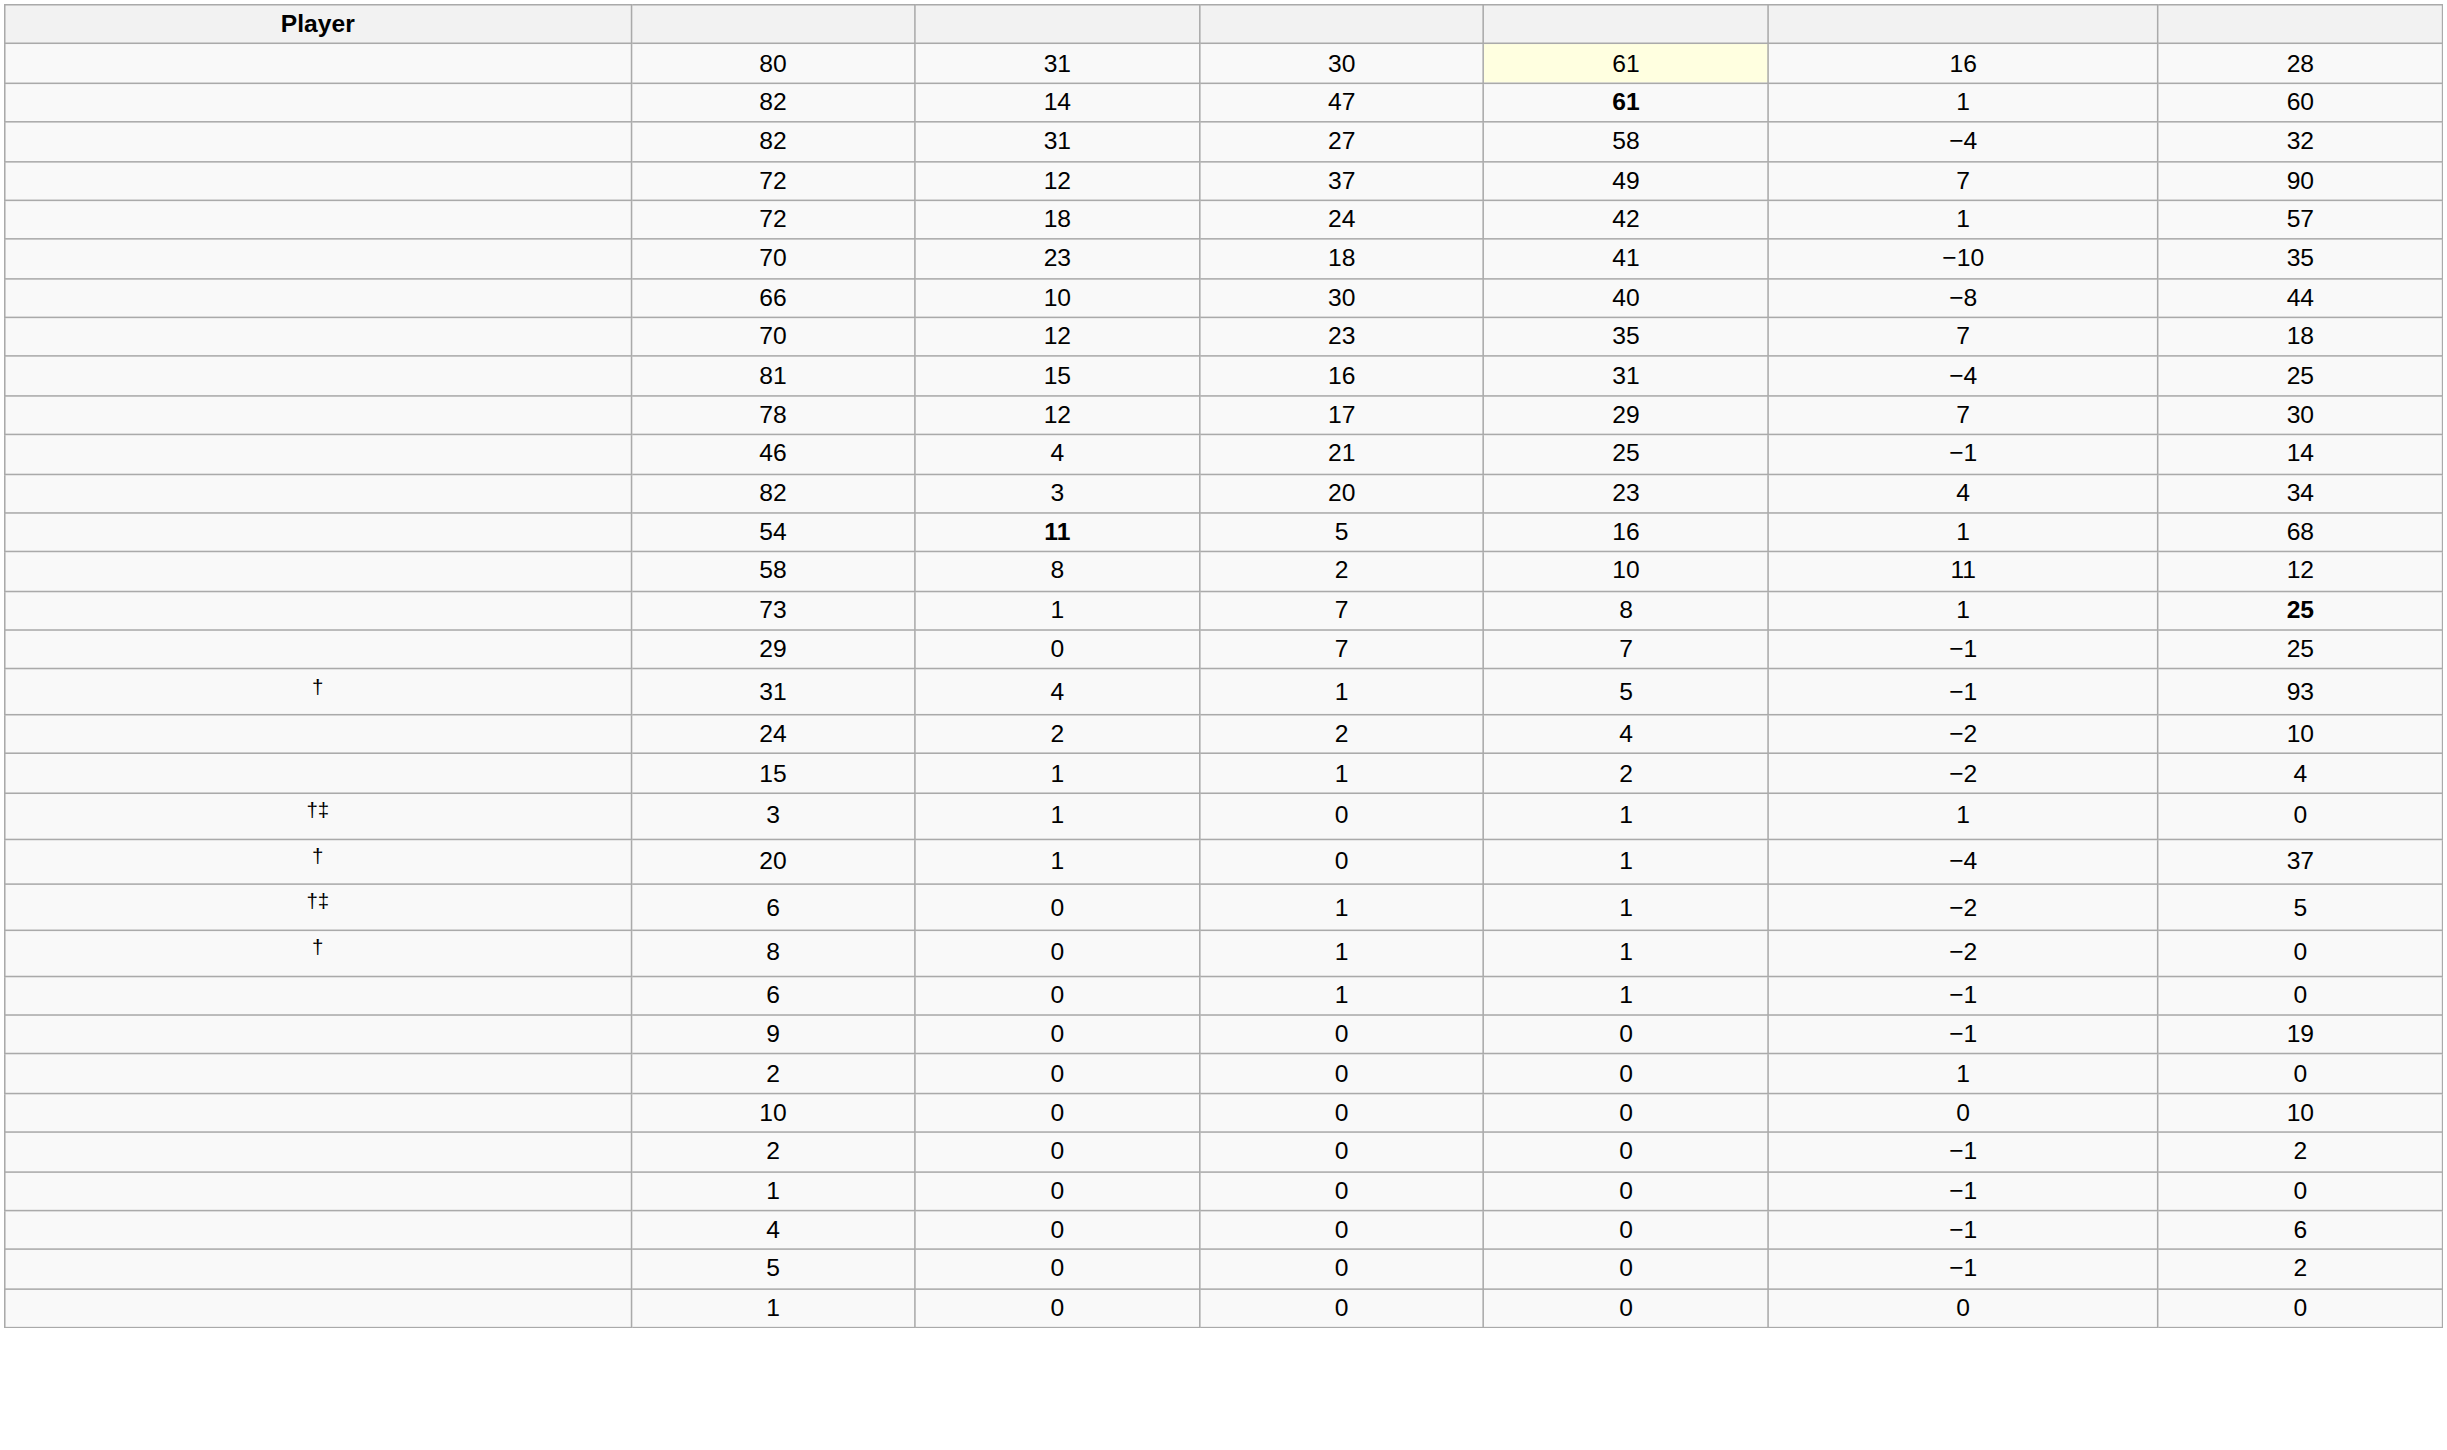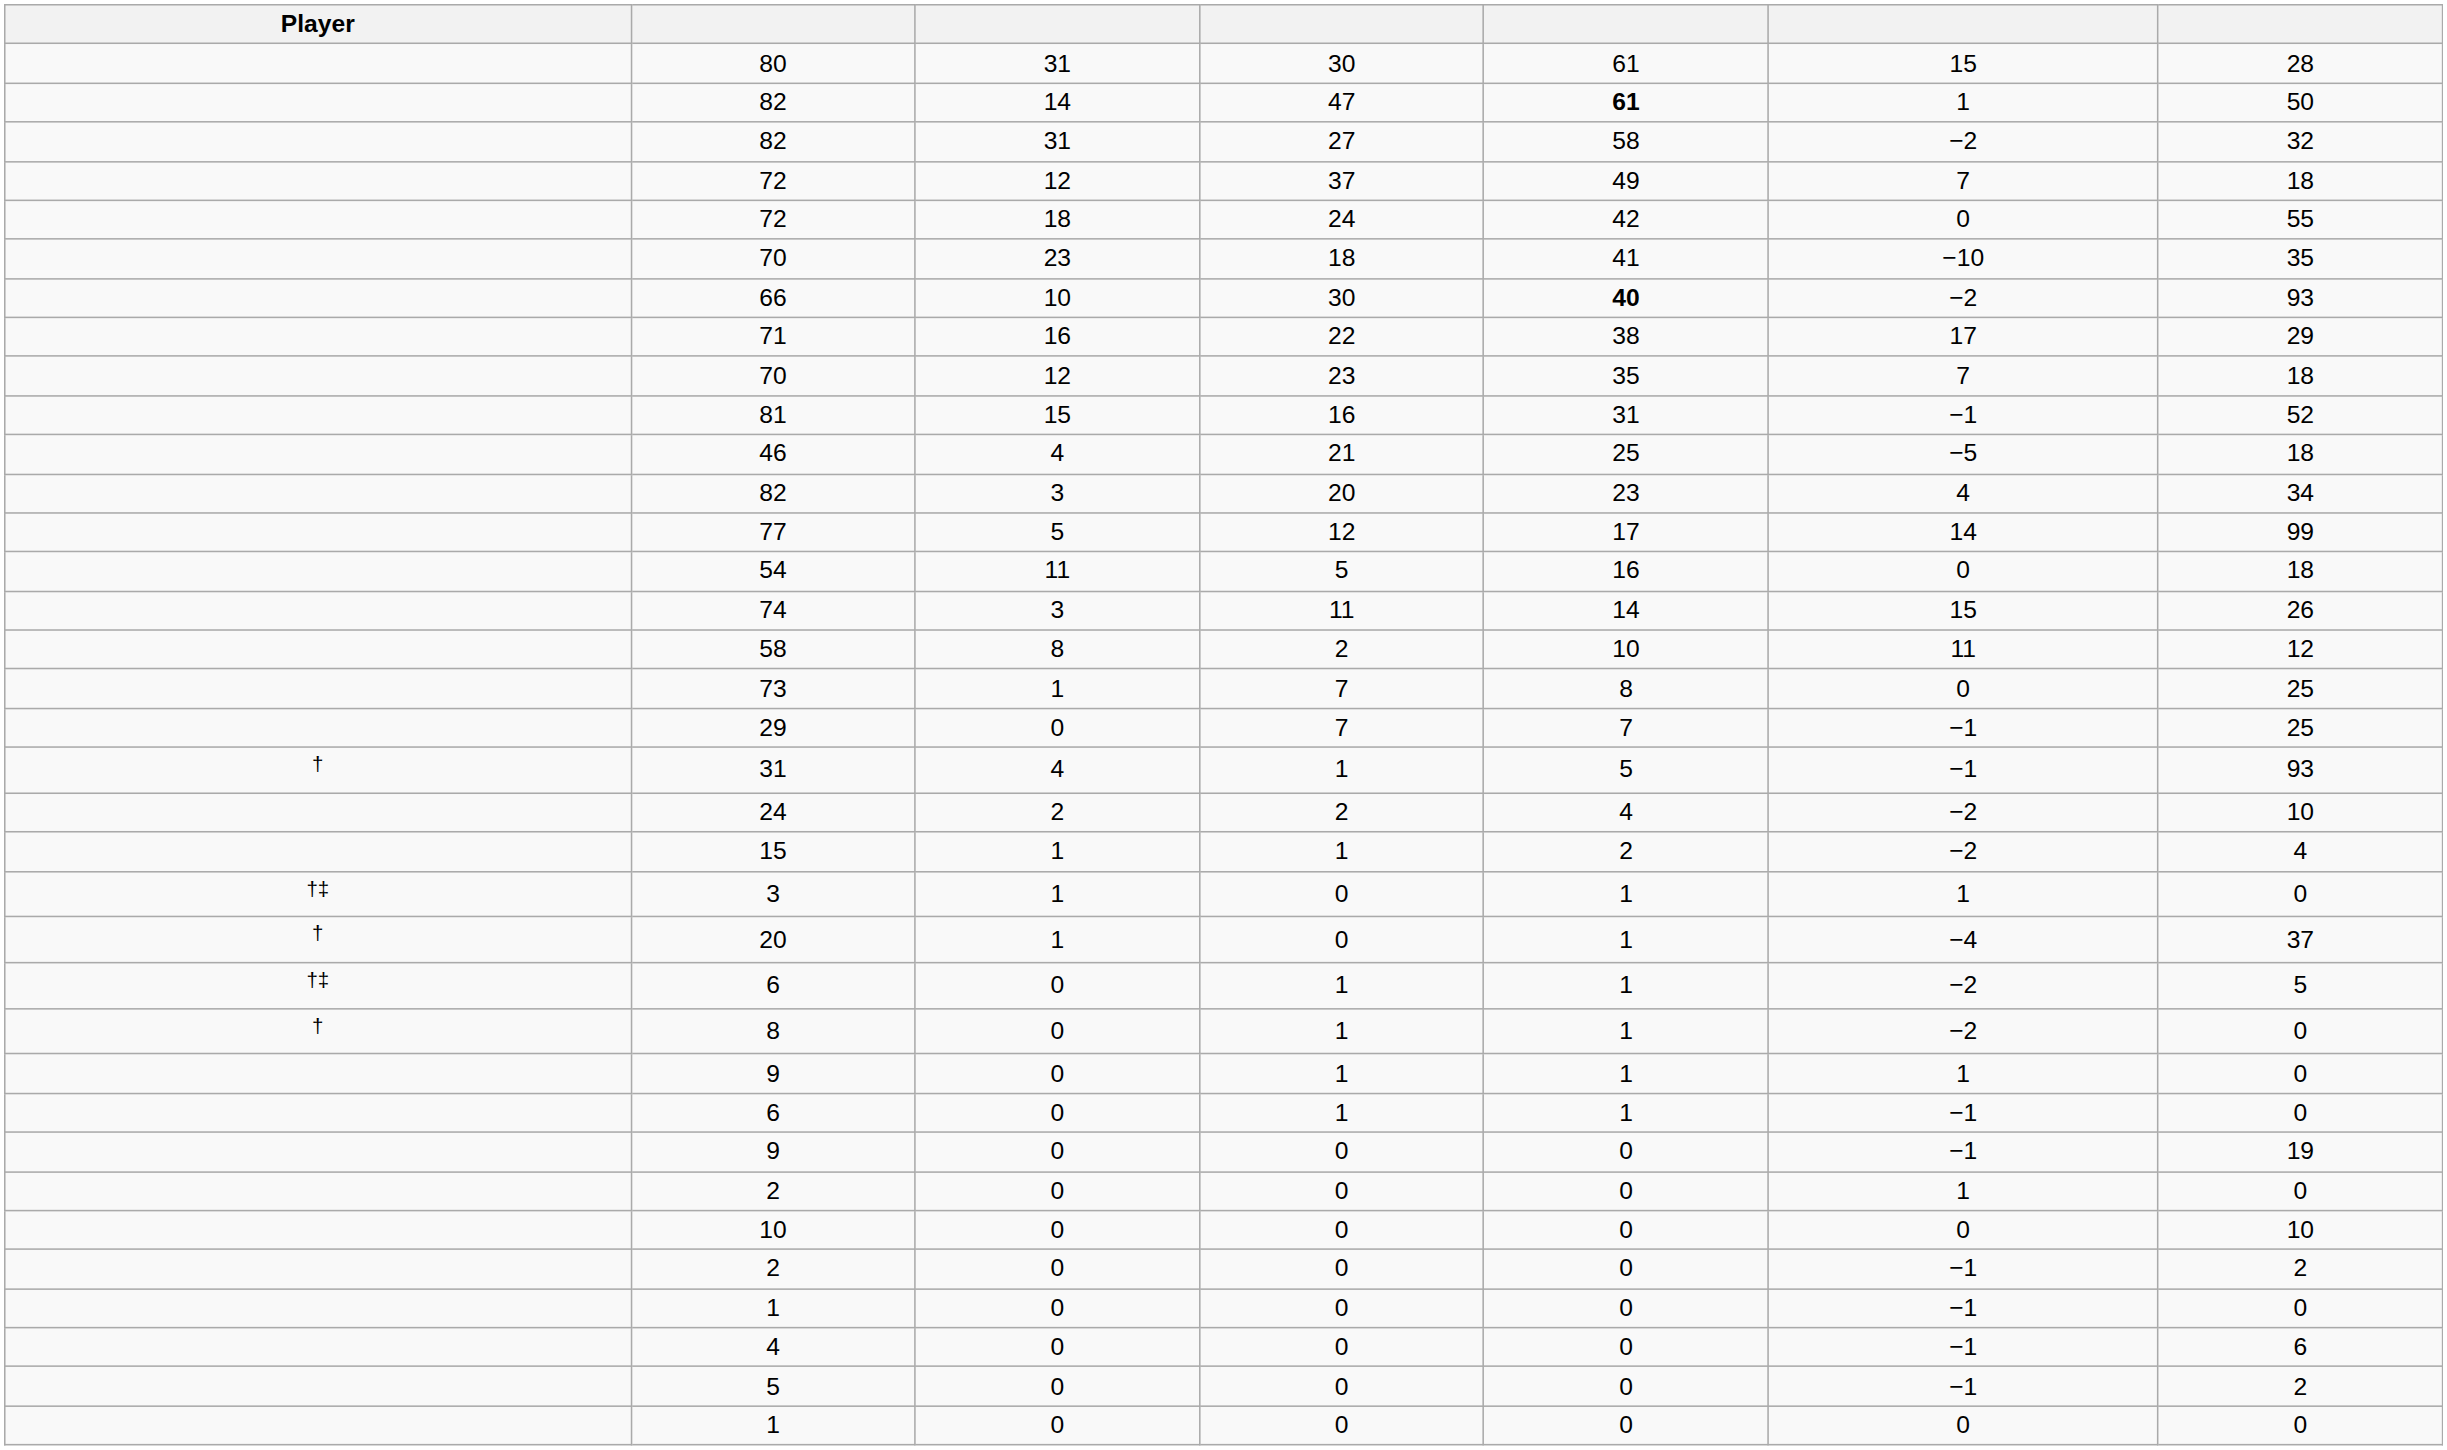 <table class="wikitable sortable" style="width:100%; text-align:center;">
 <tr>
 <th>Player</th>
 <th></th>
 <th></th>
 <th></th>
 <th></th>
 <th data-sort-type="number"></th>
 <th></th>
 </tr>
 <tr>
 <td></td>
 <td>80</td>
 <td>31</td>
 <td>30</td>
-<td style="background: lightyellow;">61</td>
-<td>16</td>
+<td>61</td>
+<td>15</td>
 <td>28</td>
 </tr>
 <tr>
 <td></td>
 <td>82</td>
 <td>14</td>
 <td>47</td>
 <td><strong>61</strong></td>
 <td>1</td>
-<td>60</td>
+<td>50</td>
 </tr>
 <tr>
 <td></td>
 <td>82</td>
 <td>31</td>
 <td>27</td>
 <td>58</td>
-<td>−4</td>
+<td>−2</td>
 <td>32</td>
 </tr>
 <tr>
 <td></td>
 <td>72</td>
 <td>12</td>
 <td>37</td>
 <td>49</td>
 <td>7</td>
-<td>90</td>
+<td>18</td>
 </tr>
 <tr>
 <td></td>
 <td>72</td>
 <td>18</td>
 <td>24</td>
 <td>42</td>
-<td>1</td>
-<td>57</td>
+<td>0</td>
+<td>55</td>
 </tr>
 <tr>
 <td></td>
 <td>70</td>
 <td>23</td>
 <td>18</td>
 <td>41</td>
 <td>−10</td>
 <td>35</td>
 </tr>
 <tr>
 <td></td>
 <td>66</td>
 <td>10</td>
 <td>30</td>
-<td>40</td>
-<td>−8</td>
-<td>44</td>
+<td><strong>40</strong></td>
+<td>−2</td>
+<td>93</td>
+</tr>
+<tr>
+<td></td>
+<td>71</td>
+<td>16</td>
+<td>22</td>
+<td>38</td>
+<td>17</td>
+<td>29</td>
 </tr>
 <tr>
 <td></td>
 <td>70</td>
 <td>12</td>
 <td>23</td>
 <td>35</td>
 <td>7</td>
 <td>18</td>
 </tr>
 <tr>
 <td></td>
 <td>81</td>
 <td>15</td>
 <td>16</td>
 <td>31</td>
-<td>−4</td>
-<td>25</td>
-</tr>
-<tr>
-<td></td>
-<td>78</td>
-<td>12</td>
-<td>17</td>
-<td>29</td>
-<td>7</td>
-<td>30</td>
+<td>−1</td>
+<td>52</td>
 </tr>
 <tr>
 <td></td>
 <td>46</td>
 <td>4</td>
 <td>21</td>
 <td>25</td>
-<td>−1</td>
-<td>14</td>
+<td>−5</td>
+<td>18</td>
 </tr>
 <tr>
 <td></td>
 <td>82</td>
 <td>3</td>
 <td>20</td>
 <td>23</td>
 <td>4</td>
 <td>34</td>
 </tr>
 <tr>
 <td></td>
+<td>77</td>
+<td>5</td>
+<td>12</td>
+<td>17</td>
+<td>14</td>
+<td>99</td>
+</tr>
+<tr>
+<td></td>
 <td>54</td>
-<td><strong>11</strong></td>
+<td>11</td>
 <td>5</td>
 <td>16</td>
-<td>1</td>
-<td>68</td>
+<td>0</td>
+<td>18</td>
+</tr>
+<tr>
+<td></td>
+<td>74</td>
+<td>3</td>
+<td>11</td>
+<td>14</td>
+<td>15</td>
+<td>26</td>
 </tr>
 <tr>
 <td></td>
 <td>58</td>
 <td>8</td>
 <td>2</td>
 <td>10</td>
 <td>11</td>
 <td>12</td>
 </tr>
 <tr>
 <td></td>
 <td>73</td>
 <td>1</td>
 <td>7</td>
 <td>8</td>
-<td>1</td>
-<td><strong>25</strong></td>
+<td>0</td>
+<td>25</td>
 </tr>
 <tr>
 <td></td>
 <td>29</td>
 <td>0</td>
 <td>7</td>
 <td>7</td>
 <td>−1</td>
 <td>25</td>
 </tr>
 <tr>
 <td><sup>†</sup></td>
 <td>31</td>
 <td>4</td>
 <td>1</td>
 <td>5</td>
 <td>−1</td>
 <td>93</td>
 </tr>
 <tr>
 <td></td>
 <td>24</td>
 <td>2</td>
 <td>2</td>
 <td>4</td>
 <td>−2</td>
 <td>10</td>
 </tr>
 <tr>
 <td></td>
 <td>15</td>
 <td>1</td>
 <td>1</td>
 <td>2</td>
 <td>−2</td>
 <td>4</td>
 </tr>
 <tr>
 <td><sup>†‡</sup></td>
 <td>3</td>
 <td>1</td>
 <td>0</td>
 <td>1</td>
 <td>1</td>
 <td>0</td>
 </tr>
 <tr>
 <td><sup>†</sup></td>
 <td>20</td>
 <td>1</td>
 <td>0</td>
 <td>1</td>
 <td>−4</td>
 <td>37</td>
 </tr>
 <tr>
 <td><sup>†‡</sup></td>
 <td>6</td>
 <td>0</td>
 <td>1</td>
 <td>1</td>
 <td>−2</td>
 <td>5</td>
 </tr>
 <tr>
 <td><sup>†</sup></td>
 <td>8</td>
 <td>0</td>
 <td>1</td>
 <td>1</td>
 <td>−2</td>
+<td>0</td>
+</tr>
+<tr>
+<td></td>
+<td>9</td>
+<td>0</td>
+<td>1</td>
+<td>1</td>
+<td>1</td>
 <td>0</td>
 </tr>
 <tr>
 <td></td>
 <td>6</td>
 <td>0</td>
 <td>1</td>
 <td>1</td>
 <td>−1</td>
 <td>0</td>
 </tr>
 <tr>
 <td></td>
 <td>9</td>
 <td>0</td>
 <td>0</td>
 <td>0</td>
 <td>−1</td>
 <td>19</td>
 </tr>
 <tr>
 <td></td>
 <td>2</td>
 <td>0</td>
 <td>0</td>
 <td>0</td>
 <td>1</td>
 <td>0</td>
 </tr>
 <tr>
 <td></td>
 <td>10</td>
 <td>0</td>
 <td>0</td>
 <td>0</td>
 <td>0</td>
 <td>10</td>
 </tr>
 <tr>
 <td></td>
 <td>2</td>
 <td>0</td>
 <td>0</td>
 <td>0</td>
 <td>−1</td>
 <td>2</td>
 </tr>
 <tr>
 <td></td>
 <td>1</td>
 <td>0</td>
 <td>0</td>
 <td>0</td>
 <td>−1</td>
 <td>0</td>
 </tr>
 <tr>
 <td></td>
 <td>4</td>
 <td>0</td>
 <td>0</td>
 <td>0</td>
 <td>−1</td>
 <td>6</td>
 </tr>
 <tr>
 <td></td>
 <td>5</td>
 <td>0</td>
 <td>0</td>
 <td>0</td>
 <td>−1</td>
 <td>2</td>
 </tr>
 <tr>
 <td></td>
 <td>1</td>
 <td>0</td>
 <td>0</td>
 <td>0</td>
 <td>0</td>
 <td>0</td>
 </tr>
 </table>
